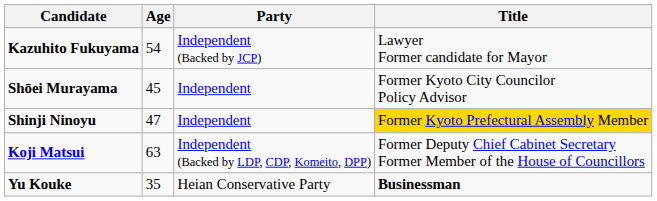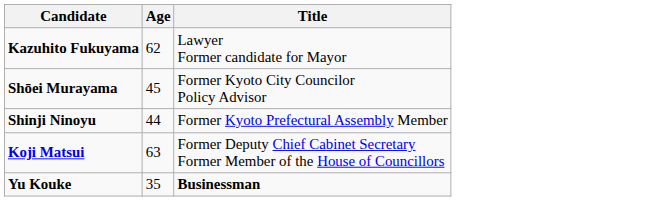 <table class="wikitable">
 <tr>
 <th>Candidate</th>
 <th>Age</th>
-<th>Party</th>
 <th>Title</th>
 </tr>
 <tr>
 <td><strong>Kazuhito Fukuyama</strong></td>
-<td>54</td>
-<td><a href='#'>Independent</a><br><small>(Backed by <a href='#'>JCP</a>)</small></td>
+<td>62</td>
 <td>Lawyer<br>Former candidate for Mayor</td>
 </tr>
 <tr>
 <td><strong>Shōei Murayama</strong></td>
 <td>45</td>
-<td><a href='#'>Independent</a></td>
 <td>Former Kyoto City Councilor<br> Policy Advisor</td>
 </tr>
 <tr>
 <td><strong>Shinji Ninoyu</strong></td>
-<td>47</td>
-<td><a href='#'>Independent</a></td>
-<td style="background: gold;">Former <a href='#'>Kyoto Prefectural Assembly</a> Member</td>
+<td>44</td>
+<td>Former <a href='#'>Kyoto Prefectural Assembly</a> Member</td>
 </tr>
 <tr>
 <td><strong><a href='#'>Koji Matsui</a></strong></td>
 <td>63</td>
-<td><a href='#'>Independent</a><br><small>(Backed by <a href='#'>LDP</a>, <a href='#'>CDP</a>, <a href='#'>Komeito</a>, <a href='#'>DPP</a>)</small></td>
 <td>Former Deputy <a href='#'>Chief Cabinet Secretary</a><br>Former Member of the <a href='#'>House of Councillors</a></td>
 </tr>
 <tr>
 <td><strong>Yu Kouke</strong></td>
 <td>35</td>
-<td>Heian Conservative Party</td>
 <td><strong>Businessman</strong></td>
 </tr>
 </table>
